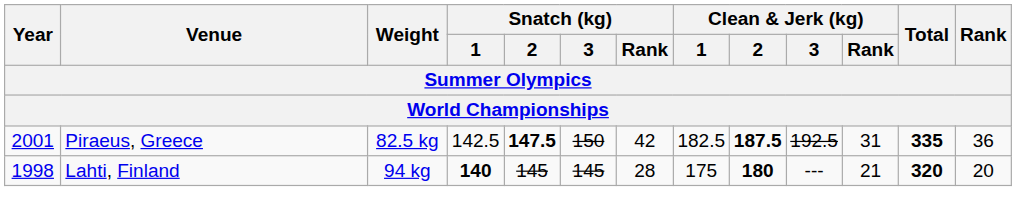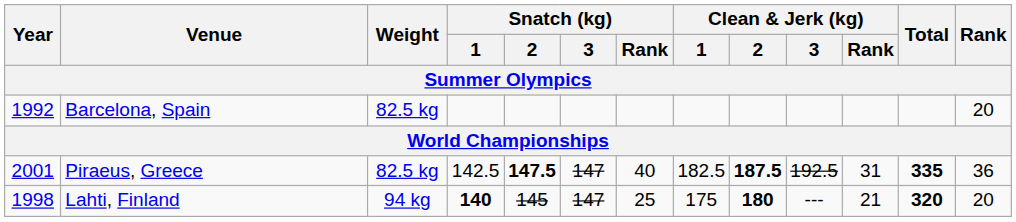 <table class = "wikitable" style="text-align:center;">
 <tr>
 <th rowspan=2 width=40>Year</th>
 <th rowspan=2 width=250>Venue</th>
 <th rowspan=2 width=60>Weight</th>
 <th colspan=4>Snatch (kg)</th>
 <th colspan=4>Clean & Jerk (kg)</th>
 <th rowspan=2 width=40>Total</th>
 <th rowspan=2 width=40>Rank</th>
 </tr>
 <tr>
 <th width=40>1</th>
 <th width=40>2</th>
 <th width=40>3</th>
 <th width=40>Rank</th>
 <th width=40>1</th>
 <th width=40>2</th>
 <th width=40>3</th>
 <th width=40>Rank</th>
 </tr>
 <tr>
 <th colspan=13><a href='#'>Summer Olympics</a></th>
 </tr>
 <tr>
+<td><a href='#'>1992</a></td>
+<td align=left> <a href='#'>Barcelona</a>, <a href='#'>Spain</a></td>
+<td><a href='#'>82.5 kg</a></td>
+<td></td>
+<td></td>
+<td></td>
+<td></td>
+<td></td>
+<td></td>
+<td></td>
+<td></td>
+<td></td>
+<td>20</td>
+</tr>
+<tr>
 <th colspan=13><a href='#'>World Championships</a></th>
 </tr>
 <tr>
 <td><a href='#'>2001</a></td>
 <td align=left> <a href='#'>Piraeus</a>, <a href='#'>Greece</a></td>
 <td><a href='#'>82.5 kg</a></td>
 <td>142.5</td>
 <td><strong>147.5</strong></td>
-<td><s>150</s></td>
-<td>42</td>
+<td><s>147</s></td>
+<td>40</td>
 <td>182.5</td>
 <td><strong>187.5</strong></td>
 <td><s>192.5</s></td>
 <td>31</td>
 <td><strong>335</strong></td>
 <td>36</td>
 </tr>
 <tr>
 <td><a href='#'>1998</a></td>
 <td align=left> <a href='#'>Lahti</a>, <a href='#'>Finland</a></td>
 <td><a href='#'>94 kg</a></td>
 <td><strong>140</strong></td>
 <td><s>145</s></td>
-<td><s>145</s></td>
-<td>28</td>
+<td><s>147</s></td>
+<td>25</td>
 <td>175</td>
 <td><strong>180</strong></td>
 <td>---</td>
 <td>21</td>
 <td><strong>320</strong></td>
 <td>20</td>
 </tr>
 </table>
